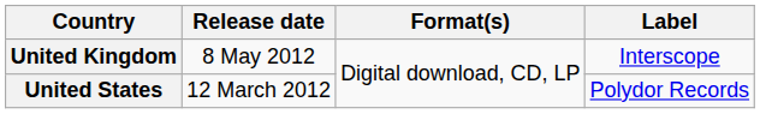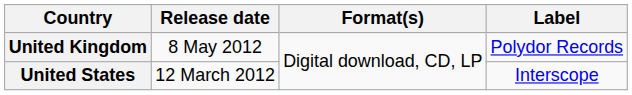 <table class="wikitable plainrowheaders" style="text-align:center;" border="1">
 <tr>
 <th scope="col">Country</th>
 <th scope="col">Release date</th>
 <th scope="col">Format(s)</th>
 <th scope="col">Label</th>
 </tr>
 <tr>
 <th scope="row">United Kingdom</th>
 <td>8 May 2012</td>
 <td rowspan="2">Digital download, CD, LP</td>
-<td><a href='#'>Interscope</a></td>
+<td><a href='#'>Polydor Records</a></td>
 </tr>
 <tr>
 <th scope="row">United States</th>
 <td>12 March 2012</td>
-<td><a href='#'>Polydor Records</a></td>
+<td><a href='#'>Interscope</a></td>
 </tr>
 </table>
